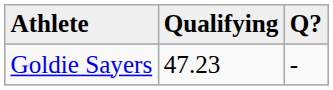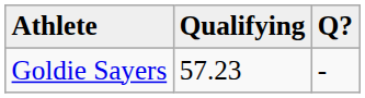 <table class="wikitable">
 <tr>
 <td !align="center" bgcolor="efefef"><strong>Athlete</strong></td>
 <td !align="center" bgcolor="efefef"><strong>Qualifying</strong></td>
 <td !align="center" bgcolor="efefef"><strong>Q?</strong></td>
 </tr>
 <tr>
 <td><a href='#'>Goldie Sayers</a></td>
-<td>47.23</td>
+<td>57.23</td>
 <td>-</td>
 </tr>
 </table>
